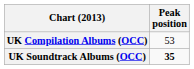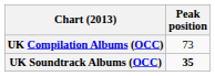 <table class="wikitable sortable plainrowheaders" style="text-align:center">
 <tr>
 <th scope="col">Chart (2013)</th>
 <th scope="col">Peak<br>position</th>
 </tr>
 <tr>
 <th scope="row">UK <a href='#'>Compilation Albums</a> (<a href='#'>OCC</a>)</th>
-<td>53</td>
+<td>73</td>
 </tr>
 <tr>
 <th scope="row">UK Soundtrack Albums (<a href='#'>OCC</a>)</th>
 <td><strong>35</strong></td>
 </tr>
 </table>
